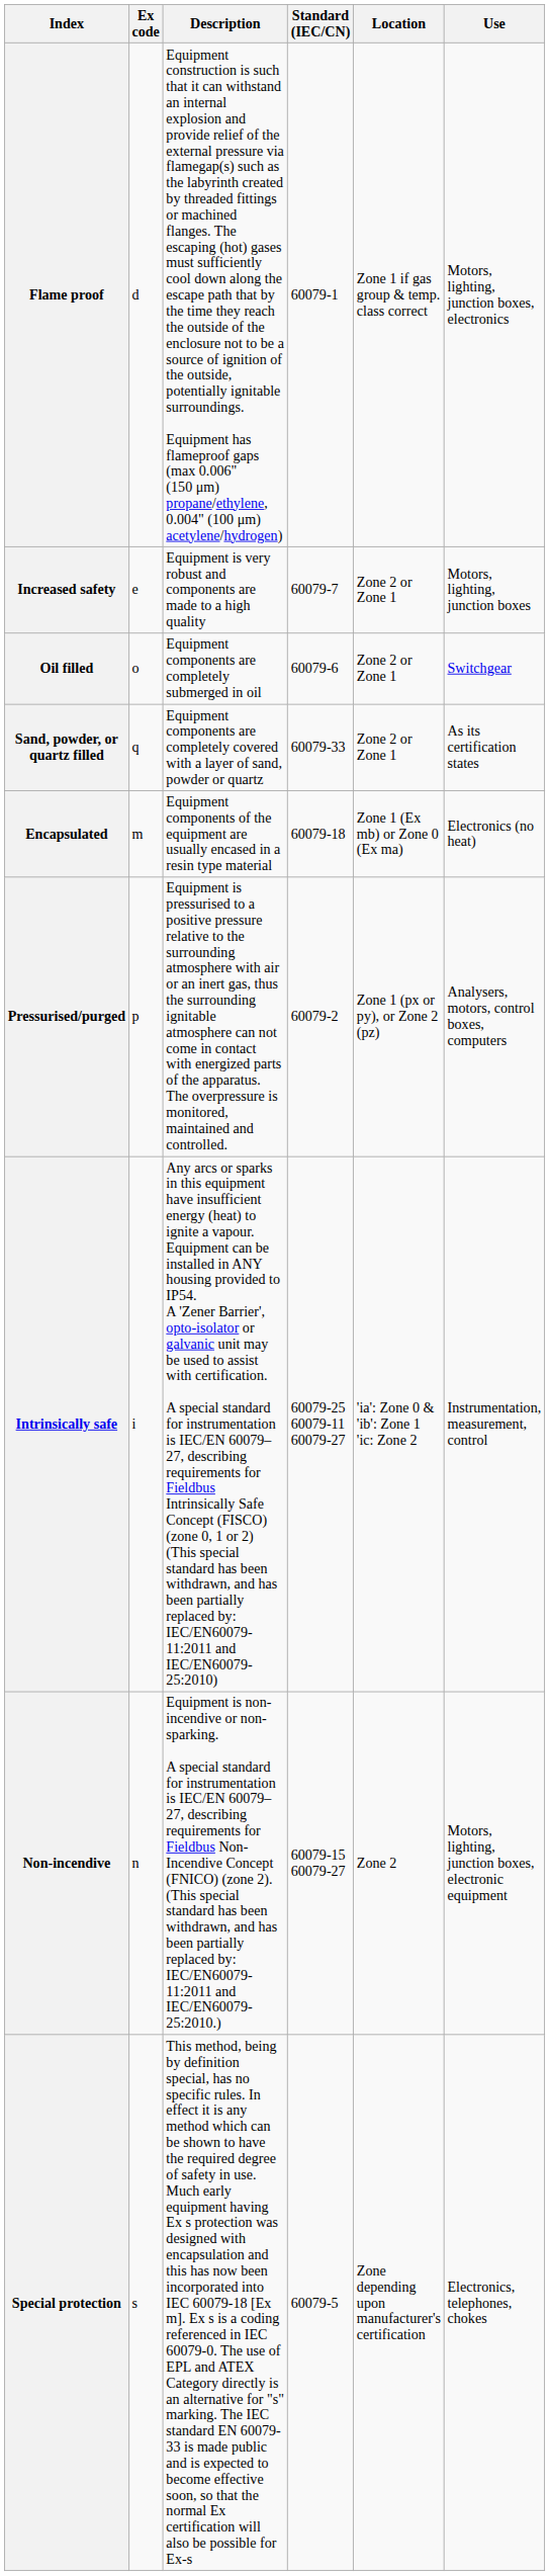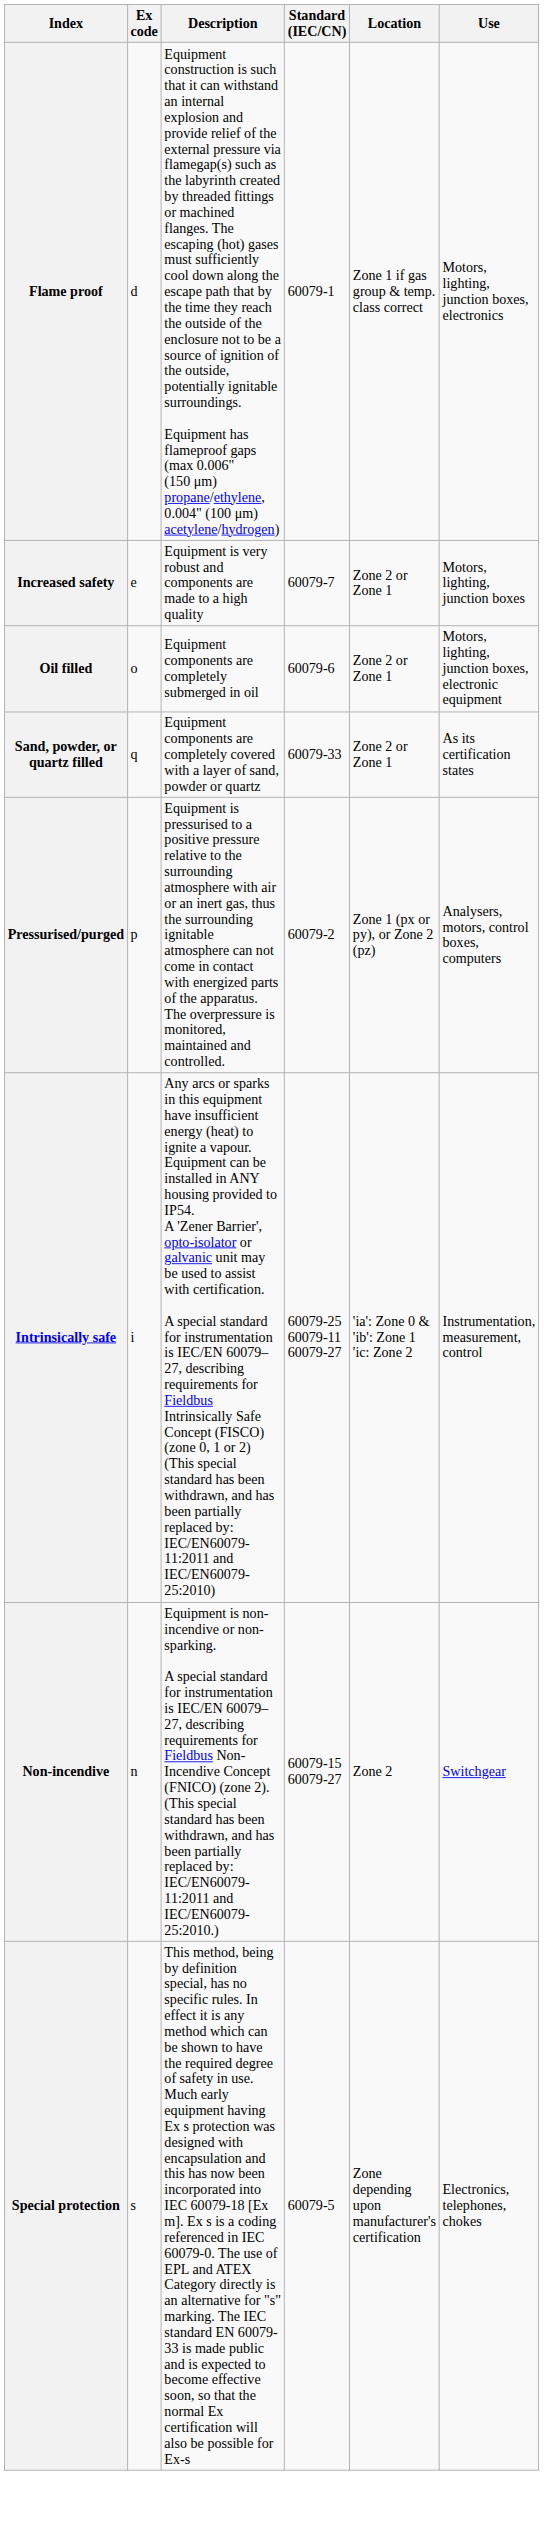 <table class="wikitable">
 <tr>
 <th>Index</th>
 <th>Ex code</th>
 <th>Description</th>
 <th>Standard<br>(IEC/CN)</th>
 <th>Location</th>
 <th>Use</th>
 </tr>
 <tr>
 <th>Flame proof</th>
 <td>d</td>
 <td>Equipment construction is such that it can withstand an internal explosion and provide relief of the external pressure via flamegap(s) such as the labyrinth created by threaded fittings or machined flanges. The escaping (hot) gases must sufficiently cool down along the escape path that by the time they reach the outside of the enclosure not to be a source of ignition of the outside, potentially ignitable surroundings.<br><br>Equipment has flameproof gaps (max 0.006" (150 μm) <a href='#'>propane</a>/<a href='#'>ethylene</a>, 0.004" (100 μm) <a href='#'>acetylene</a>/<a href='#'>hydrogen</a>)</td>
 <td>60079-1</td>
 <td>Zone 1 if gas group & temp. class correct</td>
 <td>Motors, lighting, junction boxes, electronics</td>
 </tr>
 <tr>
 <th>Increased safety</th>
 <td>e</td>
 <td>Equipment is very robust and components are made to a high quality<br></td>
 <td>60079-7</td>
 <td>Zone 2 or Zone 1</td>
 <td>Motors, lighting, junction boxes</td>
 </tr>
 <tr>
 <th>Oil filled</th>
 <td>o</td>
 <td>Equipment components are completely submerged in oil</td>
 <td>60079-6</td>
 <td>Zone 2 or Zone 1</td>
-<td><a href='#'>Switchgear</a></td>
+<td>Motors, lighting, junction boxes, electronic equipment</td>
 </tr>
 <tr>
 <th>Sand, powder, or quartz filled</th>
 <td>q</td>
 <td>Equipment components are completely covered with a layer of sand, powder or quartz</td>
 <td>60079-33</td>
 <td>Zone 2 or Zone 1</td>
 <td>As its certification states</td>
-</tr>
-<tr>
-<th>Encapsulated</th>
-<td>m</td>
-<td>Equipment components of the equipment are usually encased in a resin type material</td>
-<td>60079-18</td>
-<td>Zone 1 (Ex mb) or Zone 0 (Ex ma)</td>
-<td>Electronics (no heat)</td>
 </tr>
 <tr>
 <th>Pressurised/purged</th>
 <td>p</td>
 <td>Equipment is pressurised to a positive pressure relative to the surrounding atmosphere with air or an inert gas, thus the surrounding ignitable atmosphere can not come in contact with energized parts of the apparatus. The overpressure is monitored, maintained and controlled.</td>
 <td>60079-2</td>
 <td>Zone 1 (px or py), or Zone 2 (pz)</td>
 <td>Analysers, motors, control boxes, computers</td>
 </tr>
 <tr>
 <th><a href='#'>Intrinsically safe</a></th>
 <td>i</td>
 <td>Any arcs or sparks in this equipment have insufficient energy (heat) to ignite a vapour.<br>Equipment can be installed in ANY housing provided to IP54.<br>A 'Zener Barrier', <a href='#'>opto-isolator</a> or <a href='#'>galvanic</a> unit may be used to assist with certification.<br><br>A special standard for instrumentation is IEC/EN 60079–27, describing requirements for <a href='#'>Fieldbus</a> Intrinsically Safe Concept (FISCO) (zone 0, 1 or 2) (This special standard has been withdrawn, and has been partially replaced by: IEC/EN60079-11:2011 and IEC/EN60079-25:2010)</td>
 <td>60079-25 <br>60079-11<br>60079-27</td>
 <td>'ia': Zone 0 & <br>'ib': Zone 1<br>'ic: Zone 2</td>
 <td>Instrumentation, measurement, control</td>
 </tr>
 <tr>
 <th>Non-incendive</th>
 <td>n</td>
 <td>Equipment is non-incendive or non-sparking.<br><br>A special standard for instrumentation is IEC/EN 60079–27, describing requirements for <a href='#'>Fieldbus</a> Non-Incendive Concept (FNICO) (zone 2).<br>(This special standard has been withdrawn, and has been partially replaced by: IEC/EN60079-11:2011 and IEC/EN60079-25:2010.)</td>
 <td>60079-15<br>60079-27</td>
 <td>Zone 2</td>
-<td>Motors, lighting, junction boxes, electronic equipment</td>
+<td><a href='#'>Switchgear</a></td>
 </tr>
 <tr>
 <th>Special protection</th>
 <td>s</td>
 <td>This method, being by definition special, has no specific rules. In effect it is any method which can be shown to have the required degree of safety in use. Much early equipment having Ex s protection was designed with encapsulation and this has now been incorporated into IEC 60079-18 [Ex m]. Ex s is a coding referenced in IEC 60079-0. The use of EPL and ATEX Category directly is an alternative for "s" marking. The IEC standard EN 60079-33 is made public and is expected to become effective soon, so that the normal Ex certification will also be possible for Ex-s</td>
 <td>60079-5</td>
 <td>Zone depending upon manufacturer's certification</td>
 <td>Electronics, telephones, chokes</td>
 </tr>
 </table>
